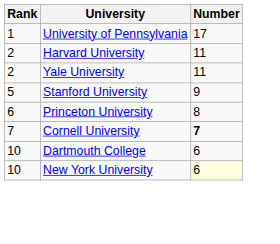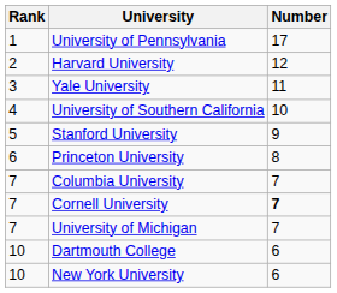 <table class="wikitable">
 <tr>
 <th>Rank</th>
 <th>University</th>
 <th>Number</th>
 </tr>
 <tr>
 <td>1</td>
 <td> <a href='#'>University of Pennsylvania</a></td>
 <td>17</td>
 </tr>
 <tr>
 <td>2</td>
 <td> <a href='#'>Harvard University</a></td>
+<td>12</td>
+</tr>
+<tr>
+<td>3</td>
+<td> <a href='#'>Yale University</a></td>
 <td>11</td>
 </tr>
 <tr>
-<td>2</td>
-<td> <a href='#'>Yale University</a></td>
-<td>11</td>
+<td>4</td>
+<td> <a href='#'>University of Southern California</a></td>
+<td>10</td>
 </tr>
 <tr>
 <td>5</td>
 <td> <a href='#'>Stanford University</a></td>
 <td>9</td>
 </tr>
 <tr>
 <td>6</td>
 <td> <a href='#'>Princeton University</a></td>
 <td>8</td>
 </tr>
 <tr>
 <td>7</td>
+<td> <a href='#'>Columbia University</a></td>
+<td>7</td>
+</tr>
+<tr>
+<td>7</td>
 <td> <a href='#'>Cornell University</a></td>
 <td><strong>7</strong></td>
+</tr>
+<tr>
+<td>7</td>
+<td> <a href='#'>University of Michigan</a></td>
+<td>7</td>
 </tr>
 <tr>
 <td>10</td>
 <td> <a href='#'>Dartmouth College</a></td>
 <td>6</td>
 </tr>
 <tr>
 <td>10</td>
 <td> <a href='#'>New York University</a></td>
-<td style="background: lightyellow;">6</td>
+<td>6</td>
 </tr>
 </table>
